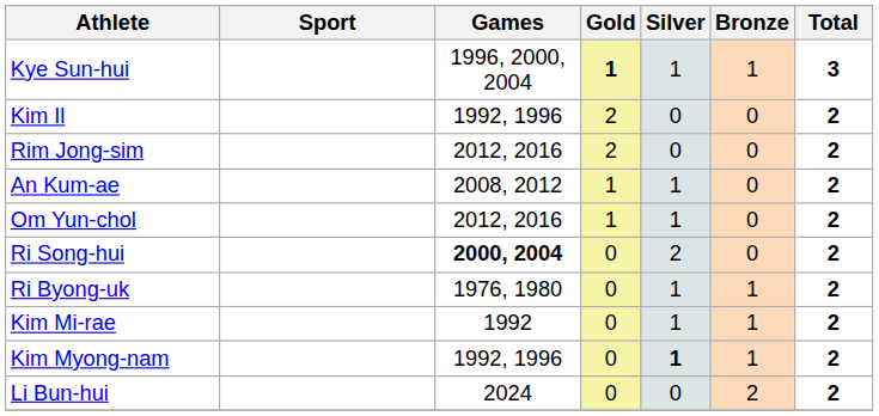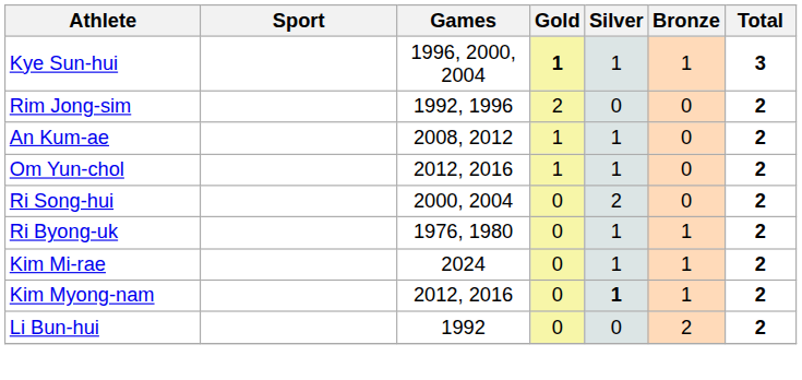 <table class="wikitable">
 <tr>
 <th width=150>Athlete</th>
 <th width=150>Sport</th>
 <th width=100>Games</th>
 <th> Gold</th>
 <th> Silver</th>
 <th> Bronze</th>
 <th width=50>Total</th>
 </tr>
 <tr align="center" valign="middle" bgcolor="#FFFFFF">
 <td align=left><a href='#'>Kye Sun-hui</a></td>
 <td align=left></td>
 <td>1996, 2000, 2004</td>
 <td style="background:#F7F6A8;"><strong>1</strong></td>
 <td style="background:#DCE5E5;">1</td>
 <td style="background:#FFDAB9;">1</td>
 <td><strong>3</strong></td>
 </tr>
 <tr align="center" valign="middle" bgcolor="#FFFFFF">
-<td align=left><a href='#'>Kim Il</a></td>
+<td align=left><a href='#'>Rim Jong-sim</a></td>
 <td align=left></td>
 <td>1992, 1996</td>
-<td style="background:#F7F6A8;">2</td>
-<td style="background:#DCE5E5;">0</td>
-<td style="background:#FFDAB9;">0</td>
-<td><strong>2</strong></td>
-</tr>
-<tr align="center" valign="middle" bgcolor="#FFFFFF">
-<td align=left><a href='#'>Rim Jong-sim</a></td>
-<td align=left></td>
-<td>2012, 2016</td>
 <td style="background:#F7F6A8;">2</td>
 <td style="background:#DCE5E5;">0</td>
 <td style="background:#FFDAB9;">0</td>
 <td><strong>2</strong></td>
 </tr>
 <tr align="center" valign="middle" bgcolor="#FFFFFF">
 <td align=left><a href='#'>An Kum-ae</a></td>
 <td align=left></td>
 <td>2008, 2012</td>
 <td style="background:#F7F6A8;">1</td>
 <td style="background:#DCE5E5;">1</td>
 <td style="background:#FFDAB9;">0</td>
 <td><strong>2</strong></td>
 </tr>
 <tr align="center" valign="middle" bgcolor="#FFFFFF">
 <td align=left><a href='#'>Om Yun-chol</a></td>
 <td align=left></td>
 <td>2012, 2016</td>
 <td style="background:#F7F6A8;">1</td>
 <td style="background:#DCE5E5;">1</td>
 <td style="background:#FFDAB9;">0</td>
 <td><strong>2</strong></td>
 </tr>
 <tr align="center" valign="middle" bgcolor="#FFFFFF">
 <td align=left><a href='#'>Ri Song-hui</a></td>
 <td align=left></td>
-<td><strong>2000, 2004</strong></td>
+<td>2000, 2004</td>
 <td style="background:#F7F6A8;">0</td>
 <td style="background:#DCE5E5;">2</td>
 <td style="background:#FFDAB9;">0</td>
 <td><strong>2</strong></td>
 </tr>
 <tr align="center" valign="middle" bgcolor="#FFFFFF">
 <td align=left><a href='#'>Ri Byong-uk</a></td>
 <td align=left></td>
 <td>1976, 1980</td>
 <td style="background:#F7F6A8;">0</td>
 <td style="background:#DCE5E5;">1</td>
 <td style="background:#FFDAB9;">1</td>
 <td><strong>2</strong></td>
 </tr>
 <tr align="center" valign="middle" bgcolor="#FFFFFF">
 <td align=left><a href='#'>Kim Mi-rae</a></td>
 <td align=left></td>
-<td>1992</td>
+<td>2024</td>
 <td style="background:#F7F6A8;">0</td>
 <td style="background:#DCE5E5;">1</td>
 <td style="background:#FFDAB9;">1</td>
 <td><strong>2</strong></td>
 </tr>
 <tr align="center" valign="middle" bgcolor="#FFFFFF">
 <td align=left><a href='#'>Kim Myong-nam</a></td>
 <td align=left></td>
-<td>1992, 1996</td>
+<td>2012, 2016</td>
 <td style="background:#F7F6A8;">0</td>
 <td style="background:#DCE5E5;"><strong>1</strong></td>
 <td style="background:#FFDAB9;">1</td>
 <td><strong>2</strong></td>
 </tr>
 <tr align="center" valign="middle" bgcolor="#FFFFFF">
 <td align=left><a href='#'>Li Bun-hui</a></td>
 <td align=left></td>
-<td>2024</td>
+<td>1992</td>
 <td style="background:#F7F6A8;">0</td>
 <td style="background:#DCE5E5;">0</td>
 <td style="background:#FFDAB9;">2</td>
 <td><strong>2</strong></td>
 </tr>
 <tr>
 </tr>
 </table>
